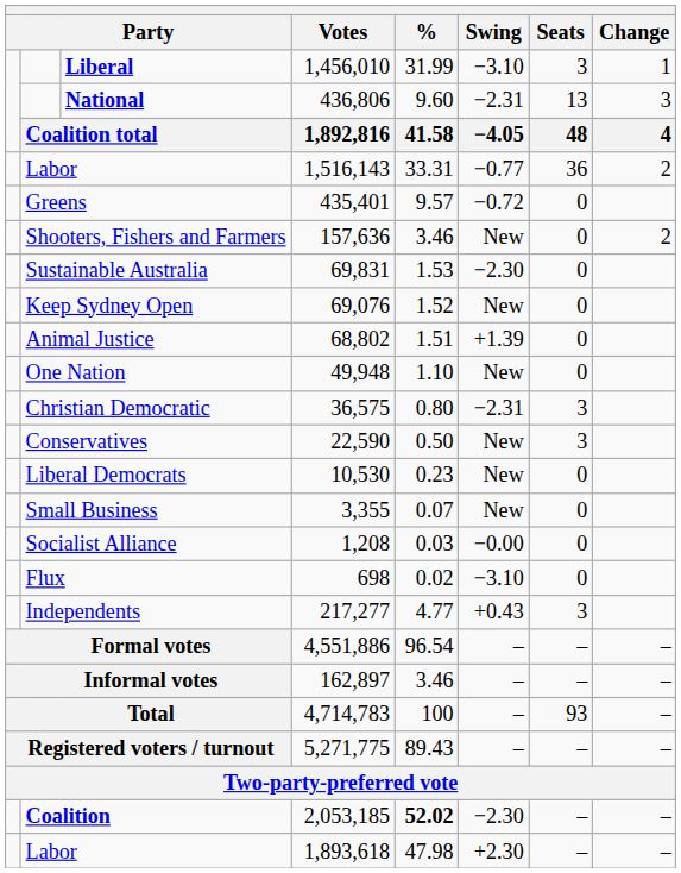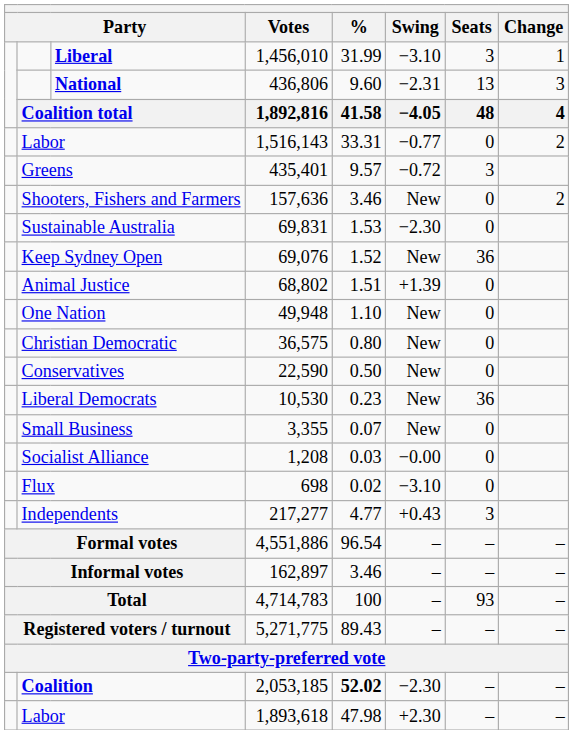 <table class="wikitable" style="text-align:right; margin-bottom:0">
 <tr>
 <th colspan="8"></th>
 </tr>
 <tr>
 <th style="width:10px;" colspan=3>Party</th>
 <th style="width:70px;">Votes</th>
 <th style="width:40px;">%</th>
 <th style="width:40px;">Swing</th>
 <th style="width:40px;">Seats</th>
 <th style="width:40px;">Change</th>
 </tr>
 <tr>
 <td rowspan="3"> </td>
 <td> </td>
 <td align=left><strong><a href='#'>Liberal</a></strong></td>
 <td>1,456,010</td>
 <td>31.99</td>
 <td>−3.10</td>
 <td>3</td>
 <td> 1</td>
 </tr>
 <tr>
 <td> </td>
 <td align=left><strong><a href='#'>National</a></strong></td>
 <td>436,806</td>
 <td>9.60</td>
 <td>−2.31</td>
 <td>13</td>
 <td> 3</td>
 </tr>
 <tr>
 <th colspan="2" style="text-align:left;"><a href='#'>Coalition total</a></th>
 <th style="text-align:right;">1,892,816</th>
 <th style="text-align:right;">41.58</th>
 <th style="text-align:right;">−4.05</th>
 <th style="text-align:right;">48</th>
 <th style=text-align:right;> 4</th>
 </tr>
 <tr>
 <td> </td>
 <td style="text-align:left;" colspan="2"><a href='#'>Labor</a></td>
 <td style="width:70px;">1,516,143</td>
 <td style="width:40px;">33.31</td>
 <td style="width:45px;">−0.77</td>
-<td style="width:40px;">36</td>
+<td>0</td>
 <td style="width:55px;"> 2</td>
 </tr>
 <tr>
 <td> </td>
 <td style="text-align:left;" colspan="2"><a href='#'>Greens</a></td>
 <td>435,401</td>
 <td>9.57</td>
 <td>−0.72</td>
-<td>0</td>
+<td>3</td>
 <td></td>
 </tr>
 <tr>
 <td> </td>
 <td style="text-align:left;" colspan="2"><a href='#'>Shooters, Fishers and Farmers</a></td>
 <td>157,636</td>
 <td>3.46</td>
 <td>New</td>
 <td>0</td>
 <td> 2</td>
 </tr>
 <tr>
 <td> </td>
 <td style="text-align:left;" colspan="2"><a href='#'>Sustainable Australia</a></td>
 <td>69,831</td>
 <td>1.53</td>
 <td>−2.30</td>
 <td>0</td>
 <td></td>
 </tr>
 <tr>
 <td> </td>
 <td style="text-align:left;" colspan="2"><a href='#'>Keep Sydney Open</a></td>
 <td>69,076</td>
 <td>1.52</td>
 <td>New</td>
-<td>0</td>
+<td style="width:40px;">36</td>
 <td></td>
 </tr>
 <tr>
 <td> </td>
 <td style="text-align:left;" colspan="2"><a href='#'>Animal Justice</a></td>
 <td>68,802</td>
 <td>1.51</td>
 <td>+1.39</td>
 <td>0</td>
 <td></td>
 </tr>
 <tr>
 <td> </td>
 <td style="text-align:left;" colspan="2"><a href='#'>One Nation</a></td>
 <td>49,948</td>
 <td>1.10</td>
 <td>New</td>
 <td>0</td>
 <td></td>
 </tr>
 <tr>
 <td> </td>
 <td style="text-align:left;" colspan="2"><a href='#'>Christian Democratic</a></td>
 <td>36,575</td>
 <td>0.80</td>
-<td>−2.31</td>
-<td>3</td>
+<td>New</td>
+<td>0</td>
 <td></td>
 </tr>
 <tr>
 <td> </td>
 <td style="text-align:left;" colspan="2"><a href='#'>Conservatives</a></td>
 <td>22,590</td>
 <td>0.50</td>
 <td>New</td>
-<td>3</td>
+<td>0</td>
 <td></td>
 </tr>
 <tr>
 <td> </td>
 <td style="text-align:left;" colspan="2"><a href='#'>Liberal Democrats</a></td>
 <td>10,530</td>
 <td>0.23</td>
 <td>New</td>
-<td>0</td>
+<td style="width:40px;">36</td>
 <td></td>
 </tr>
 <tr>
 <td> </td>
 <td style="text-align:left;" colspan="2"><a href='#'>Small Business</a></td>
 <td>3,355</td>
 <td>0.07</td>
 <td>New</td>
 <td>0</td>
 <td></td>
 </tr>
 <tr>
 <td> </td>
 <td style="text-align:left;" colspan="2"><a href='#'>Socialist Alliance</a></td>
 <td>1,208</td>
 <td>0.03</td>
 <td>−0.00</td>
 <td>0</td>
 <td></td>
 </tr>
 <tr>
 <td> </td>
 <td style="text-align:left;" colspan="2"><a href='#'>Flux</a></td>
 <td>698</td>
 <td>0.02</td>
 <td>−3.10</td>
 <td>0</td>
 <td></td>
 </tr>
 <tr>
 <td> </td>
 <td style="text-align:left;" colspan="2"><a href='#'>Independents</a></td>
 <td>217,277</td>
 <td>4.77</td>
 <td>+0.43</td>
 <td>3</td>
 <td></td>
 </tr>
 <tr>
 <th colspan="3" rowspan="1"> Formal votes</th>
 <td>4,551,886</td>
 <td>96.54</td>
 <td>–</td>
 <td>–</td>
 <td>–</td>
 </tr>
 <tr>
 <th colspan="3" rowspan="1"> Informal votes</th>
 <td>162,897</td>
 <td>3.46</td>
 <td>–</td>
 <td>–</td>
 <td>–</td>
 </tr>
 <tr>
 <th colspan="3" rowspan="1"> <strong>Total </strong></th>
 <td>4,714,783</td>
 <td>100</td>
 <td>–</td>
 <td>93</td>
 <td>–</td>
 </tr>
 <tr>
 <th colspan="3" rowspan="1"> Registered voters / turnout</th>
 <td>5,271,775</td>
 <td>89.43</td>
 <td>–</td>
 <td>–</td>
 <td>–</td>
 </tr>
 <tr>
 <th colspan="8"><a href='#'>Two-party-preferred vote</a></th>
 </tr>
 <tr>
 <td> </td>
 <td style="text-align:left;" colspan="2"><strong><a href='#'>Coalition</a></strong></td>
 <td>2,053,185</td>
 <td><strong>52.02</strong></td>
 <td>−2.30</td>
 <td>–</td>
 <td>–</td>
 </tr>
 <tr>
 <td> </td>
 <td style="text-align:left;" colspan="2"><a href='#'>Labor</a></td>
 <td>1,893,618</td>
 <td>47.98</td>
 <td>+2.30</td>
 <td>–</td>
 <td>–</td>
 </tr>
 </table>
